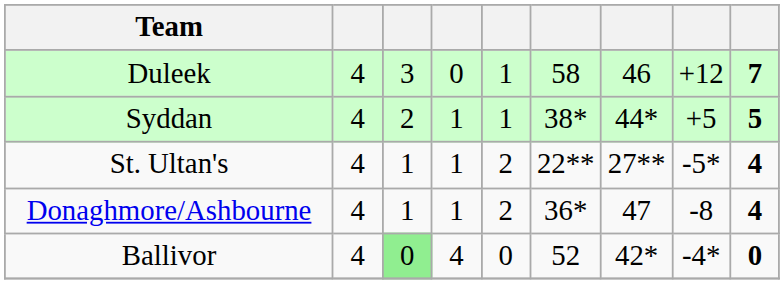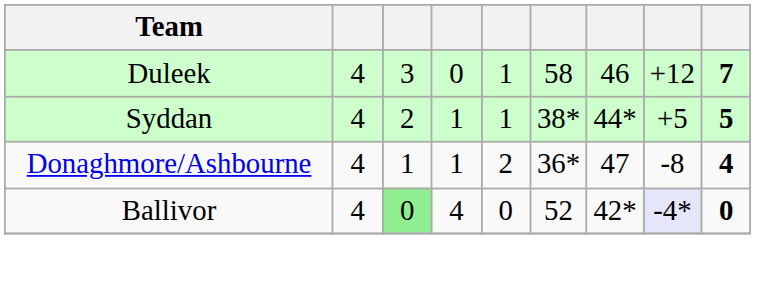 <table class="wikitable" style="text-align:center">
 <tr>
 <th width="175">Team</th>
 <th width="20"></th>
 <th width="20"></th>
 <th width="20"></th>
 <th width="20"></th>
 <th width="20"></th>
 <th width="20"></th>
 <th width="20"></th>
 <th width="20"></th>
 </tr>
 <tr style="background:#cfc;">
 <td>Duleek</td>
 <td>4</td>
 <td>3</td>
 <td>0</td>
 <td>1</td>
 <td>58</td>
 <td>46</td>
 <td>+12</td>
 <td><strong>7</strong></td>
 </tr>
 <tr style="background:#cfc;">
 <td>Syddan</td>
 <td>4</td>
 <td>2</td>
 <td>1</td>
 <td>1</td>
 <td>38*</td>
 <td>44*</td>
 <td>+5</td>
 <td><strong>5</strong></td>
 </tr>
 <tr>
-<td>St. Ultan's</td>
-<td>4</td>
-<td>1</td>
-<td>1</td>
-<td>2</td>
-<td>22**</td>
-<td>27**</td>
-<td>-5*</td>
-<td><strong>4</strong></td>
-</tr>
-<tr>
 <td><a href='#'>Donaghmore/Ashbourne</a></td>
 <td>4</td>
 <td>1</td>
 <td>1</td>
 <td>2</td>
 <td>36*</td>
 <td>47</td>
 <td>-8</td>
 <td><strong>4</strong></td>
 </tr>
 <tr>
 <td>Ballivor</td>
 <td>4</td>
 <td style="background: lightgreen;">0</td>
 <td>4</td>
 <td>0</td>
 <td>52</td>
 <td>42*</td>
-<td>-4*</td>
+<td style="background: lavender;">-4*</td>
 <td><strong>0</strong></td>
 </tr>
 <tr>
 </tr>
 </table>
